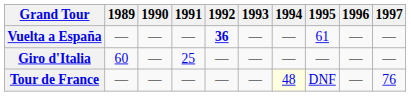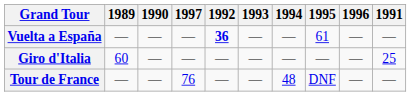 <table class="wikitable plainrowheaders">
 <tr>
 <th scope="col"><a href='#'>Grand Tour</a></th>
 <th scope="col">1989</th>
 <th scope="col">1990</th>
-<th scope="col">1991</th>
+<th scope="col">1997</th>
 <th scope="col">1992</th>
 <th scope="col">1993</th>
 <th scope="col">1994</th>
 <th scope="col">1995</th>
 <th scope="col">1996</th>
-<th scope="col">1997</th>
+<th scope="col">1991</th>
 </tr>
 <tr style="text-align:center;">
 <th scope="row"> <a href='#'>Vuelta a España</a></th>
 <td>—</td>
 <td>—</td>
 <td>—</td>
 <td><strong><a href='#'>36</a></strong></td>
 <td>—</td>
 <td>—</td>
 <td><a href='#'>61</a></td>
 <td>—</td>
 <td>—</td>
 </tr>
 <tr style="text-align:center;">
 <th scope="row"> <a href='#'>Giro d'Italia</a></th>
 <td><a href='#'>60</a></td>
 <td>—</td>
-<td><a href='#'>25</a></td>
 <td>—</td>
 <td>—</td>
 <td>—</td>
 <td>—</td>
 <td>—</td>
 <td>—</td>
+<td><a href='#'>25</a></td>
 </tr>
 <tr style="text-align:center;">
 <th scope="row"> <a href='#'>Tour de France</a></th>
 <td>—</td>
 <td>—</td>
+<td><a href='#'>76</a></td>
 <td>—</td>
 <td>—</td>
-<td>—</td>
-<td style="background: lightyellow;"><a href='#'>48</a></td>
+<td><a href='#'>48</a></td>
 <td><a href='#'>DNF</a></td>
 <td>—</td>
-<td><a href='#'>76</a></td>
+<td>—</td>
 </tr>
 </table>
